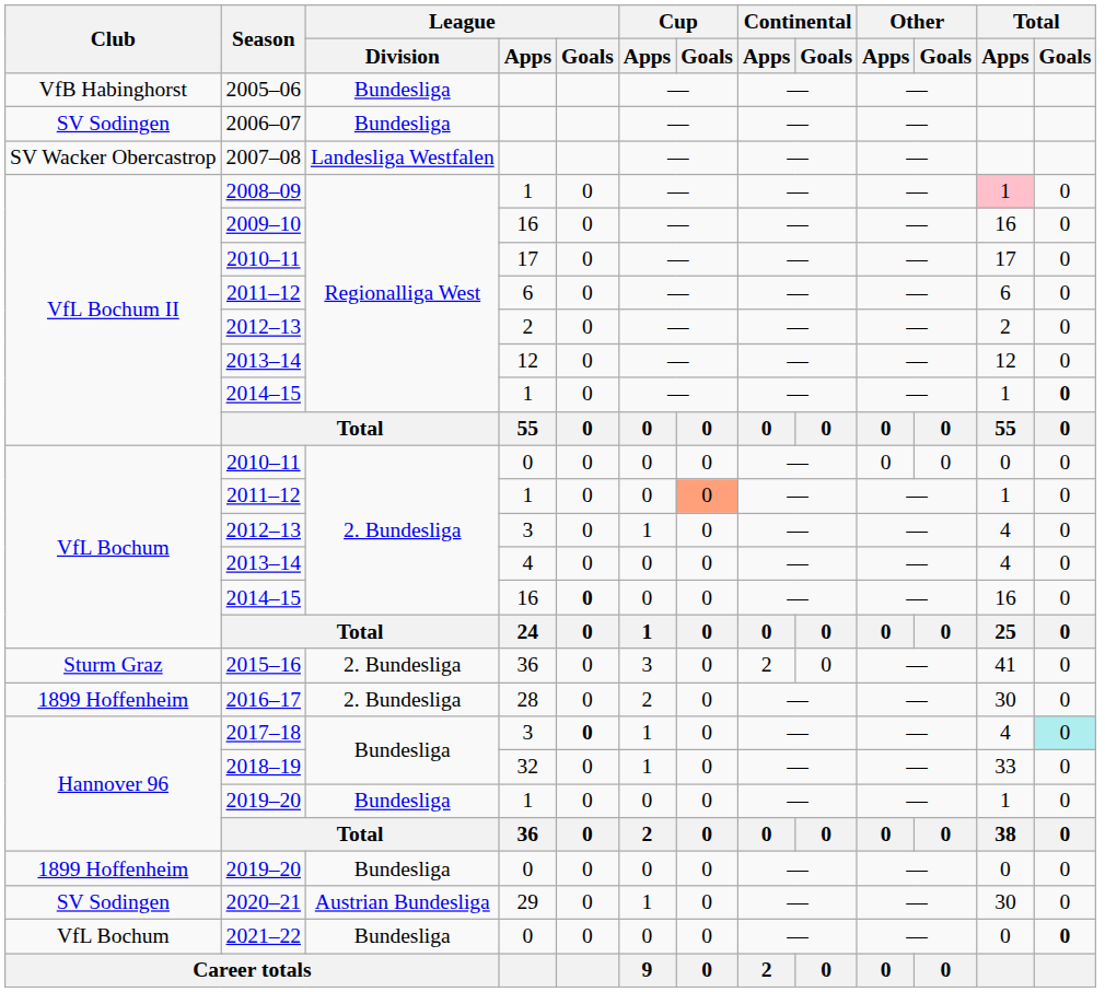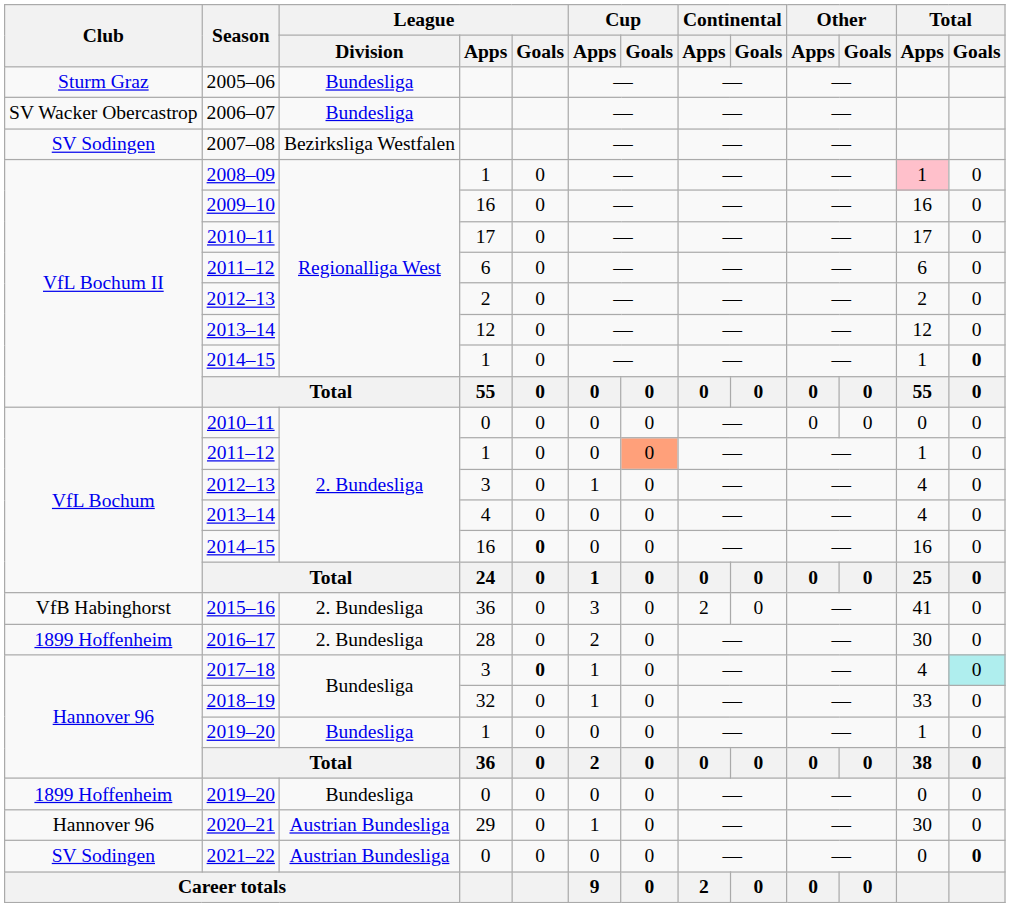 <table class="wikitable" style="text-align:center">
 <tr>
 <th rowspan="2">Club</th>
 <th rowspan="2">Season</th>
 <th colspan="3">League</th>
 <th colspan="2">Cup</th>
 <th colspan="2">Continental</th>
 <th colspan="2">Other</th>
 <th colspan="2">Total</th>
 </tr>
 <tr>
 <th>Division</th>
 <th>Apps</th>
 <th>Goals</th>
 <th>Apps</th>
 <th>Goals</th>
 <th>Apps</th>
 <th>Goals</th>
 <th>Apps</th>
 <th>Goals</th>
 <th>Apps</th>
 <th>Goals</th>
 </tr>
 <tr>
-<td>VfB Habinghorst</td>
+<td><a href='#'>Sturm Graz</a></td>
 <td>2005–06</td>
 <td><a href='#'>Bundesliga</a></td>
 <td></td>
 <td></td>
 <td colspan="2">—</td>
 <td colspan="2">—</td>
 <td colspan="2">—</td>
 <td></td>
 <td></td>
 </tr>
 <tr>
-<td><a href='#'>SV Sodingen</a></td>
+<td>SV Wacker Obercastrop</td>
 <td>2006–07</td>
 <td><a href='#'>Bundesliga</a></td>
 <td></td>
 <td></td>
 <td colspan="2">—</td>
 <td colspan="2">—</td>
 <td colspan="2">—</td>
 <td></td>
 <td></td>
 </tr>
 <tr>
-<td>SV Wacker Obercastrop</td>
+<td><a href='#'>SV Sodingen</a></td>
 <td>2007–08</td>
-<td><a href='#'>Landesliga Westfalen</a></td>
+<td>Bezirksliga Westfalen</td>
 <td></td>
 <td></td>
 <td colspan="2">—</td>
 <td colspan="2">—</td>
 <td colspan="2">—</td>
 <td></td>
 <td></td>
 </tr>
 <tr>
 <td rowspan="8"><a href='#'>VfL Bochum II</a></td>
 <td><a href='#'>2008–09</a></td>
 <td rowspan="7"><a href='#'>Regionalliga West</a></td>
 <td>1</td>
 <td>0</td>
 <td colspan="2">—</td>
 <td colspan="2">—</td>
 <td colspan="2">—</td>
 <td style="background: pink;">1</td>
 <td>0</td>
 </tr>
 <tr>
 <td><a href='#'>2009–10</a></td>
 <td>16</td>
 <td>0</td>
 <td colspan="2">—</td>
 <td colspan="2">—</td>
 <td colspan="2">—</td>
 <td>16</td>
 <td>0</td>
 </tr>
 <tr>
 <td><a href='#'>2010–11</a></td>
 <td>17</td>
 <td>0</td>
 <td colspan="2">—</td>
 <td colspan="2">—</td>
 <td colspan="2">—</td>
 <td>17</td>
 <td>0</td>
 </tr>
 <tr>
 <td><a href='#'>2011–12</a></td>
 <td>6</td>
 <td>0</td>
 <td colspan="2">—</td>
 <td colspan="2">—</td>
 <td colspan="2">—</td>
 <td>6</td>
 <td>0</td>
 </tr>
 <tr>
 <td><a href='#'>2012–13</a></td>
 <td>2</td>
 <td>0</td>
 <td colspan="2">—</td>
 <td colspan="2">—</td>
 <td colspan="2">—</td>
 <td>2</td>
 <td>0</td>
 </tr>
 <tr>
 <td><a href='#'>2013–14</a></td>
 <td>12</td>
 <td>0</td>
 <td colspan="2">—</td>
 <td colspan="2">—</td>
 <td colspan="2">—</td>
 <td>12</td>
 <td>0</td>
 </tr>
 <tr>
 <td><a href='#'>2014–15</a></td>
 <td>1</td>
 <td>0</td>
 <td colspan="2">—</td>
 <td colspan="2">—</td>
 <td colspan="2">—</td>
 <td>1</td>
 <td><strong>0</strong></td>
 </tr>
 <tr>
 <th colspan="2">Total</th>
 <th>55</th>
 <th>0</th>
 <th>0</th>
 <th>0</th>
 <th>0</th>
 <th>0</th>
 <th>0</th>
 <th>0</th>
 <th>55</th>
 <th>0</th>
 </tr>
 <tr>
 <td rowspan="6"><a href='#'>VfL Bochum</a></td>
 <td><a href='#'>2010–11</a></td>
 <td rowspan="5"><a href='#'>2. Bundesliga</a></td>
 <td>0</td>
 <td>0</td>
 <td>0</td>
 <td>0</td>
 <td colspan="2">—</td>
 <td>0</td>
 <td>0</td>
 <td>0</td>
 <td>0</td>
 </tr>
 <tr>
 <td><a href='#'>2011–12</a></td>
 <td>1</td>
 <td>0</td>
 <td>0</td>
 <td style="background: lightsalmon;">0</td>
 <td colspan="2">—</td>
 <td colspan="2">—</td>
 <td>1</td>
 <td>0</td>
 </tr>
 <tr>
 <td><a href='#'>2012–13</a></td>
 <td>3</td>
 <td>0</td>
 <td>1</td>
 <td>0</td>
 <td colspan="2">—</td>
 <td colspan="2">—</td>
 <td>4</td>
 <td>0</td>
 </tr>
 <tr>
 <td><a href='#'>2013–14</a></td>
 <td>4</td>
 <td>0</td>
 <td>0</td>
 <td>0</td>
 <td colspan="2">—</td>
 <td colspan="2">—</td>
 <td>4</td>
 <td>0</td>
 </tr>
 <tr>
 <td><a href='#'>2014–15</a></td>
 <td>16</td>
 <td><strong>0</strong></td>
 <td>0</td>
 <td>0</td>
 <td colspan="2">—</td>
 <td colspan="2">—</td>
 <td>16</td>
 <td>0</td>
 </tr>
 <tr>
 <th colspan="2">Total</th>
 <th>24</th>
 <th>0</th>
 <th>1</th>
 <th>0</th>
 <th>0</th>
 <th>0</th>
 <th>0</th>
 <th>0</th>
 <th>25</th>
 <th>0</th>
 </tr>
 <tr>
-<td><a href='#'>Sturm Graz</a></td>
+<td>VfB Habinghorst</td>
 <td><a href='#'>2015–16</a></td>
 <td>2. Bundesliga</td>
 <td>36</td>
 <td>0</td>
 <td>3</td>
 <td>0</td>
 <td>2</td>
 <td>0</td>
 <td colspan="2">—</td>
 <td>41</td>
 <td>0</td>
 </tr>
 <tr>
 <td><a href='#'>1899 Hoffenheim</a></td>
 <td><a href='#'>2016–17</a></td>
 <td>2. Bundesliga</td>
 <td>28</td>
 <td>0</td>
 <td>2</td>
 <td>0</td>
 <td colspan="2">—</td>
 <td colspan="2">—</td>
 <td>30</td>
 <td>0</td>
 </tr>
 <tr>
 <td rowspan="4"><a href='#'>Hannover 96</a></td>
 <td><a href='#'>2017–18</a></td>
 <td rowspan="2">Bundesliga</td>
 <td>3</td>
 <td><strong>0</strong></td>
 <td>1</td>
 <td>0</td>
 <td colspan="2">—</td>
 <td colspan="2">—</td>
 <td>4</td>
 <td style="background: paleturquoise;">0</td>
 </tr>
 <tr>
 <td><a href='#'>2018–19</a></td>
 <td>32</td>
 <td>0</td>
 <td>1</td>
 <td>0</td>
 <td colspan="2">—</td>
 <td colspan="2">—</td>
 <td>33</td>
 <td>0</td>
 </tr>
 <tr>
 <td><a href='#'>2019–20</a></td>
 <td><a href='#'>Bundesliga</a></td>
 <td>1</td>
 <td>0</td>
 <td>0</td>
 <td>0</td>
 <td colspan="2">—</td>
 <td colspan="2">—</td>
 <td>1</td>
 <td>0</td>
 </tr>
 <tr>
 <th colspan="2">Total</th>
 <th>36</th>
 <th>0</th>
 <th>2</th>
 <th>0</th>
 <th>0</th>
 <th>0</th>
 <th>0</th>
 <th>0</th>
 <th>38</th>
 <th>0</th>
 </tr>
 <tr>
 <td><a href='#'>1899 Hoffenheim</a></td>
 <td><a href='#'>2019–20</a></td>
 <td>Bundesliga</td>
 <td>0</td>
 <td>0</td>
 <td>0</td>
 <td>0</td>
 <td colspan="2">—</td>
 <td colspan="2">—</td>
 <td>0</td>
 <td>0</td>
 </tr>
 <tr>
-<td><a href='#'>SV Sodingen</a></td>
+<td>Hannover 96</td>
 <td><a href='#'>2020–21</a></td>
 <td><a href='#'>Austrian Bundesliga</a></td>
 <td>29</td>
 <td>0</td>
 <td>1</td>
 <td>0</td>
 <td colspan="2">—</td>
 <td colspan="2">—</td>
 <td>30</td>
 <td>0</td>
 </tr>
 <tr>
-<td>VfL Bochum</td>
+<td><a href='#'>SV Sodingen</a></td>
 <td><a href='#'>2021–22</a></td>
-<td>Bundesliga</td>
+<td><a href='#'>Austrian Bundesliga</a></td>
 <td>0</td>
 <td>0</td>
 <td>0</td>
 <td>0</td>
 <td colspan="2">—</td>
 <td colspan="2">—</td>
 <td>0</td>
 <td><strong>0</strong></td>
 </tr>
 <tr>
 <th colspan="3">Career totals</th>
 <th></th>
 <th></th>
 <th>9</th>
 <th>0</th>
 <th>2</th>
 <th>0</th>
 <th>0</th>
 <th>0</th>
 <th></th>
 <th></th>
 </tr>
 </table>
